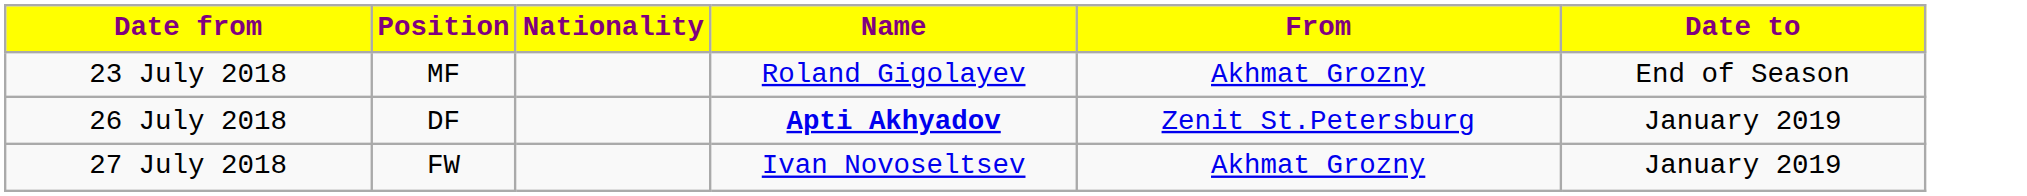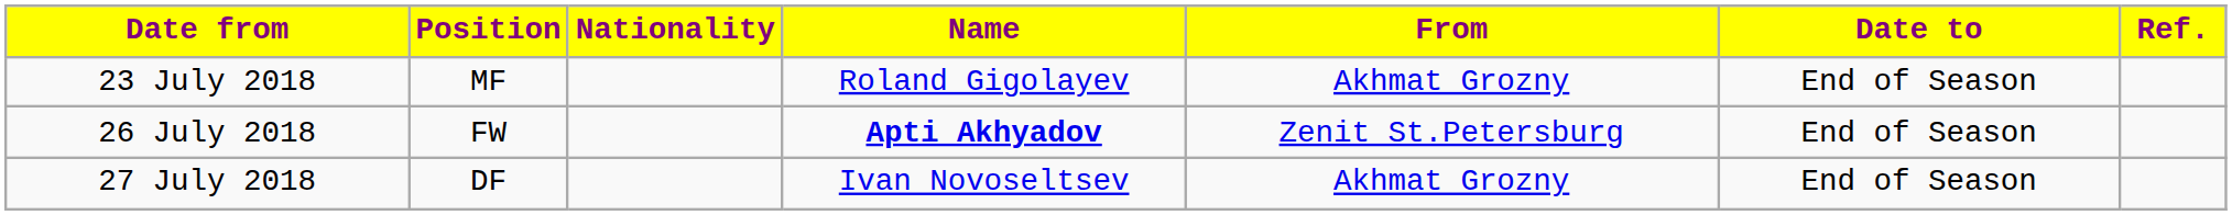 <table class="wikitable" style="text-align:center; font-size:90%; ">
 <tr>
 <th style="background:#ffff00; color:purple; width:150px;">Date from</th>
 <th style="background:#ffff00; color:purple; width:55px;">Position</th>
 <th style="background:#ffff00; color:purple; width:55px;">Nationality</th>
 <th style="background:#ffff00; color:purple; width:150px;">Name</th>
 <th style="background:#ffff00; color:purple; width:200px;">From</th>
 <th style="background:#ffff00; color:purple; width:150px;">Date to</th>
+<th style="background:#ffff00; color:purple; width:35px;">Ref.</th>
 </tr>
 <tr>
 <td>23 July 2018</td>
 <td>MF</td>
 <td></td>
 <td><a href='#'>Roland Gigolayev</a></td>
 <td><a href='#'>Akhmat Grozny</a></td>
 <td>End of Season</td>
+<td></td>
 </tr>
 <tr>
 <td>26 July 2018</td>
-<td>DF</td>
+<td>FW</td>
 <td></td>
 <td><strong><a href='#'>Apti Akhyadov</a></strong></td>
 <td><a href='#'>Zenit St.Petersburg</a></td>
-<td>January 2019</td>
+<td>End of Season</td>
+<td></td>
 </tr>
 <tr>
 <td>27 July 2018</td>
-<td>FW</td>
+<td>DF</td>
 <td></td>
 <td><a href='#'>Ivan Novoseltsev</a></td>
 <td><a href='#'>Akhmat Grozny</a></td>
-<td>January 2019</td>
+<td>End of Season</td>
+<td></td>
 </tr>
 </table>
